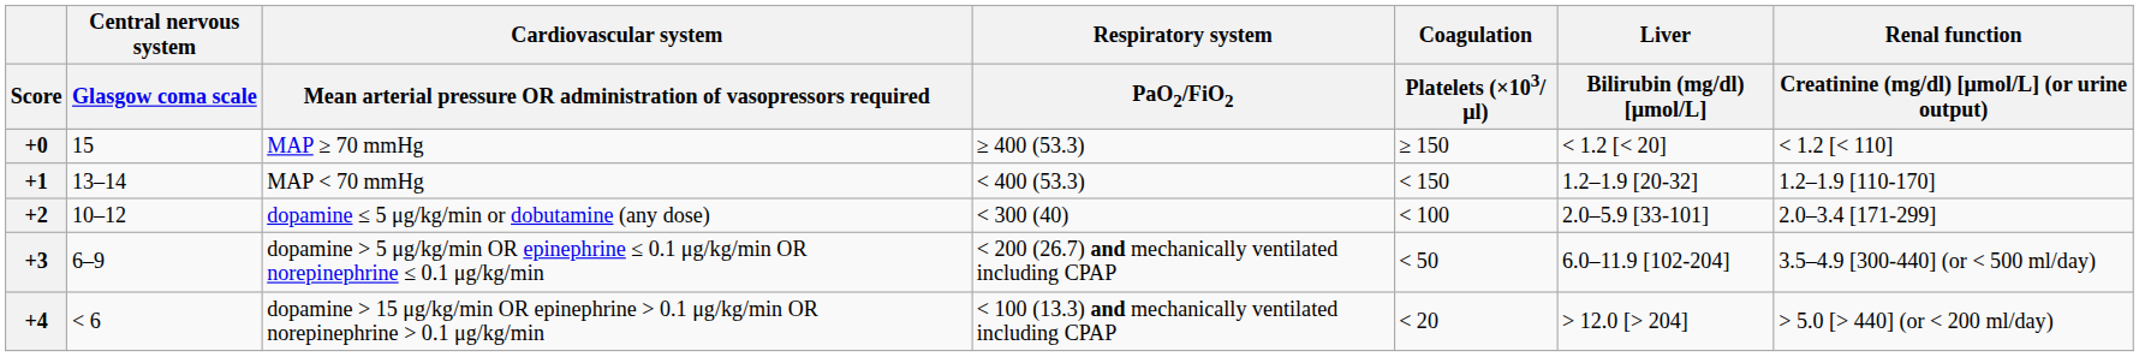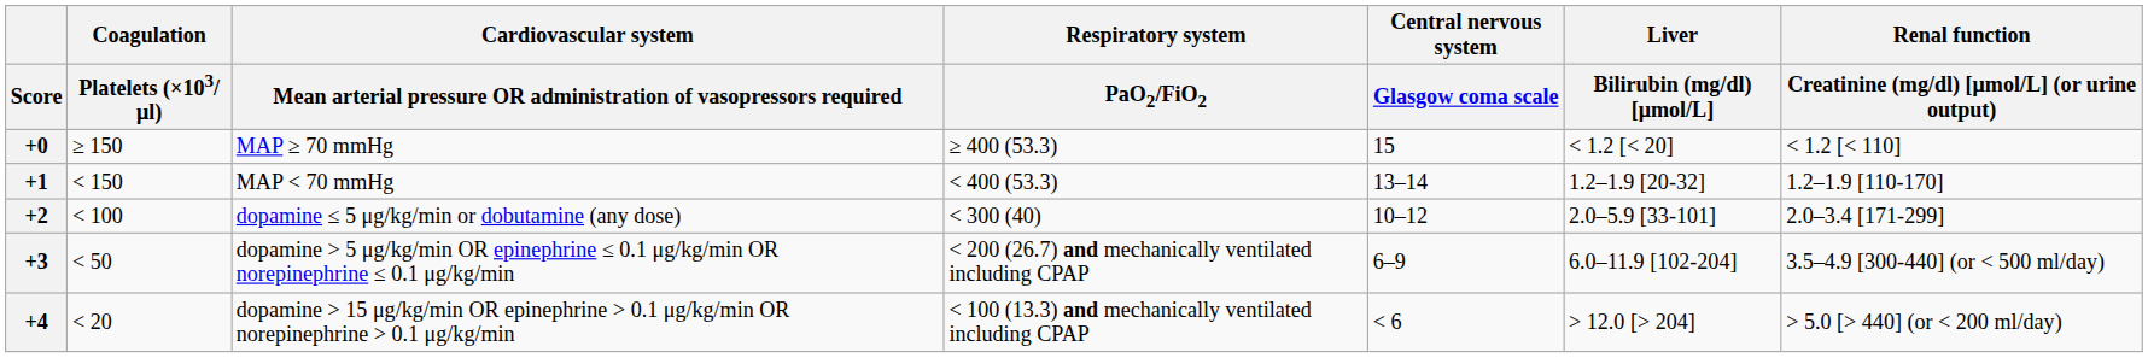 <table class="wikitable">
 <tr>
 <th></th>
-<th>Central nervous system</th>
+<th>Coagulation</th>
 <th>Cardiovascular system</th>
 <th>Respiratory system</th>
-<th>Coagulation</th>
+<th>Central nervous system</th>
 <th>Liver</th>
 <th>Renal function</th>
 </tr>
 <tr>
 <th>Score</th>
-<th><a href='#'>Glasgow coma scale</a></th>
+<th>Platelets (×10<sup>3</sup>/μl)</th>
 <th>Mean arterial pressure OR administration of vasopressors required</th>
 <th>PaO<sub>2</sub>/FiO<sub>2</sub></th>
-<th>Platelets (×10<sup>3</sup>/μl)</th>
+<th><a href='#'>Glasgow coma scale</a></th>
 <th>Bilirubin (mg/dl) [μmol/L]</th>
 <th>Creatinine (mg/dl) [μmol/L] (or urine output)</th>
 </tr>
 <tr>
 <th>+0</th>
-<td>15</td>
+<td>≥ 150</td>
 <td><a href='#'>MAP</a> ≥ 70 mmHg</td>
 <td>≥ 400 (53.3)</td>
-<td>≥ 150</td>
+<td>15</td>
 <td>< 1.2 [< 20]</td>
 <td>< 1.2 [< 110]</td>
 </tr>
 <tr>
 <th>+1</th>
-<td>13–14</td>
+<td>< 150</td>
 <td>MAP < 70 mmHg</td>
 <td>< 400 (53.3)</td>
-<td>< 150</td>
+<td>13–14</td>
 <td>1.2–1.9 [20-32]</td>
 <td>1.2–1.9 [110-170]</td>
 </tr>
 <tr>
 <th>+2</th>
-<td>10–12</td>
+<td>< 100</td>
 <td><a href='#'>dopamine</a> ≤ 5 μg/kg/min or <a href='#'>dobutamine</a> (any dose)</td>
 <td>< 300 (40)</td>
-<td>< 100</td>
+<td>10–12</td>
 <td>2.0–5.9 [33-101]</td>
 <td>2.0–3.4 [171-299]</td>
 </tr>
 <tr>
 <th>+3</th>
-<td>6–9</td>
+<td>< 50</td>
 <td>dopamine > 5 μg/kg/min OR <a href='#'>epinephrine</a> ≤ 0.1 μg/kg/min OR <a href='#'>norepinephrine</a> ≤ 0.1 μg/kg/min</td>
 <td>< 200 (26.7) <strong>and</strong> mechanically ventilated including CPAP</td>
-<td>< 50</td>
+<td>6–9</td>
 <td>6.0–11.9 [102-204]</td>
 <td>3.5–4.9 [300-440] (or < 500 ml/day)</td>
 </tr>
 <tr>
 <th>+4</th>
-<td>< 6</td>
+<td>< 20</td>
 <td>dopamine > 15 μg/kg/min OR epinephrine > 0.1 μg/kg/min OR norepinephrine > 0.1 μg/kg/min</td>
 <td>< 100 (13.3) <strong>and</strong> mechanically ventilated including CPAP</td>
-<td>< 20</td>
+<td>< 6</td>
 <td>> 12.0 [> 204]</td>
 <td>> 5.0 [> 440] (or < 200 ml/day)</td>
 </tr>
 </table>
